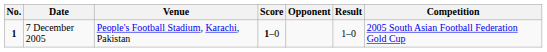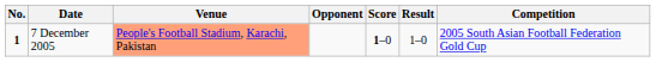 <table class="wikitable plainrowheaders sortable">
 <tr>
 <th scope="col">No.</th>
 <th scope="col">Date</th>
 <th scope="col">Venue</th>
+<th scope="col">Opponent</th>
 <th scope="col">Score</th>
-<th scope="col">Opponent</th>
 <th scope="col">Result</th>
 <th scope="col">Competition</th>
 </tr>
 <tr>
 <td align="center"><strong>1</strong></td>
 <td>7 December 2005</td>
-<td><a href='#'>People's Football Stadium</a>, <a href='#'>Karachi</a>, Pakistan</td>
+<td style="background: lightsalmon;"><a href='#'>People's Football Stadium</a>, <a href='#'>Karachi</a>, Pakistan</td>
+<td></td>
 <td align="center"><strong>1</strong>–0</td>
-<td></td>
 <td align="center">1–0</td>
 <td><a href='#'>2005 South Asian Football Federation Gold Cup</a></td>
 </tr>
 </table>
